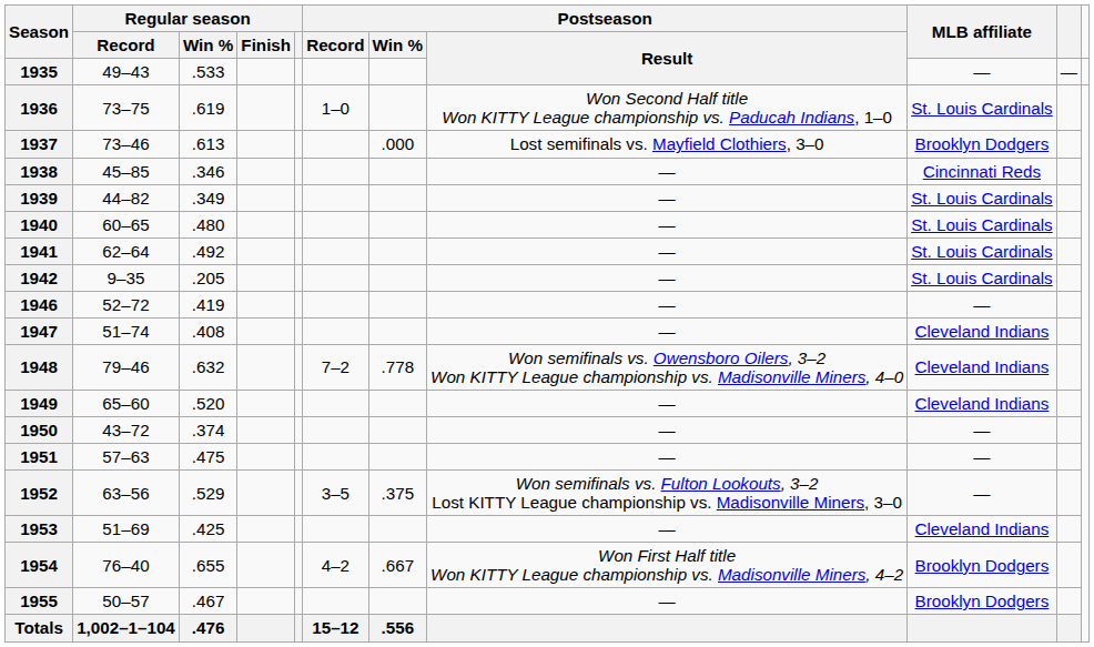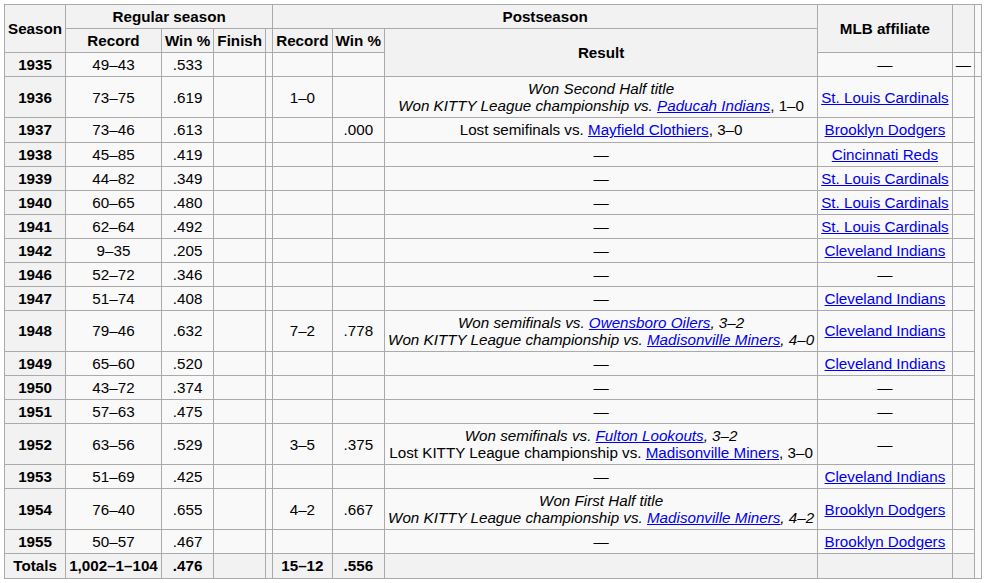 <table class="wikitable sortable plainrowheaders" style="font-size: 95%; text-align:center;">
 <tr>
 <th rowspan="2" scope="col">Season</th>
 <th colspan="4" scope="col">Regular season</th>
 <th colspan="3" scope="col">Postseason</th>
 <th rowspan="2" scope="col">MLB affiliate</th>
 <th rowspan="2" class="unsortable" scope="col"></th>
 </tr>
 <tr>
 <th scope="col">Record</th>
 <th scope="col">Win %</th>
 <th scope="col">Finish</th>
 <th scope="col"></th>
 <th scope="col">Record</th>
 <th scope="col">Win %</th>
 <th class="unsortable" rowspan="2" scope="col">Result</th>
 </tr>
 <tr>
 <th scope="row" style="text-align:center">1935</th>
 <td>49–43</td>
 <td>.533</td>
 <td></td>
 <td></td>
 <td></td>
 <td></td>
 <td>—</td>
 <td>—</td>
 <td></td>
 </tr>
 <tr>
 <th scope="row" style="text-align:center">1936</th>
 <td>73–75</td>
 <td>.619</td>
 <td></td>
 <td></td>
 <td>1–0</td>
 <td></td>
 <td><em>Won Second Half title</em><br><em>Won KITTY League championship vs. <a href='#'>Paducah Indians</a></em>, 1–0</td>
 <td><a href='#'>St. Louis Cardinals</a></td>
 <td></td>
 </tr>
 <tr>
 <th scope="row" style="text-align:center">1937</th>
 <td>73–46</td>
 <td>.613</td>
 <td></td>
 <td></td>
 <td></td>
 <td>.000</td>
 <td>Lost semifinals vs. <a href='#'>Mayfield Clothiers</a>, 3–0</td>
 <td><a href='#'>Brooklyn Dodgers</a></td>
 <td></td>
 </tr>
 <tr>
 <th scope="row" style="text-align:center">1938</th>
 <td>45–85</td>
-<td>.346</td>
+<td>.419</td>
 <td></td>
 <td></td>
 <td></td>
 <td></td>
 <td>—</td>
 <td><a href='#'>Cincinnati Reds</a></td>
 <td></td>
 </tr>
 <tr>
 <th scope="row" style="text-align:center">1939</th>
 <td>44–82</td>
 <td>.349</td>
 <td></td>
 <td></td>
 <td></td>
 <td></td>
 <td>—</td>
 <td><a href='#'>St. Louis Cardinals</a></td>
 <td></td>
 </tr>
 <tr>
 <th scope="row" style="text-align:center">1940</th>
 <td>60–65</td>
 <td>.480</td>
 <td></td>
 <td></td>
 <td></td>
 <td></td>
 <td>—</td>
 <td><a href='#'>St. Louis Cardinals</a></td>
 <td></td>
 </tr>
 <tr>
 <th scope="row" style="text-align:center">1941</th>
 <td>62–64</td>
 <td>.492</td>
 <td></td>
 <td></td>
 <td></td>
 <td></td>
 <td>—</td>
 <td><a href='#'>St. Louis Cardinals</a></td>
 <td></td>
 </tr>
 <tr>
 <th scope="row" style="text-align:center">1942</th>
 <td>9–35</td>
 <td>.205</td>
 <td></td>
 <td></td>
 <td></td>
 <td></td>
 <td>—</td>
-<td><a href='#'>St. Louis Cardinals</a></td>
+<td><a href='#'>Cleveland Indians</a></td>
 <td></td>
 </tr>
 <tr>
 <th scope="row" style="text-align:center">1946</th>
 <td>52–72</td>
-<td>.419</td>
+<td>.346</td>
 <td></td>
 <td></td>
 <td></td>
 <td></td>
 <td>—</td>
 <td>—</td>
 <td></td>
 </tr>
 <tr>
 <th scope="row" style="text-align:center">1947</th>
 <td>51–74</td>
 <td>.408</td>
 <td></td>
 <td></td>
 <td></td>
 <td></td>
 <td>—</td>
 <td><a href='#'>Cleveland Indians</a></td>
 <td></td>
 </tr>
 <tr>
 <th scope="row" style="text-align:center">1948</th>
 <td>79–46</td>
 <td>.632</td>
 <td></td>
 <td></td>
 <td>7–2</td>
 <td>.778</td>
 <td><em>Won semifinals vs. <a href='#'>Owensboro Oilers</a>, 3–2</em><br><em>Won KITTY League championship vs. <a href='#'>Madisonville Miners</a>, 4–0</em></td>
 <td><a href='#'>Cleveland Indians</a></td>
 <td></td>
 </tr>
 <tr>
 <th scope="row" style="text-align:center">1949</th>
 <td>65–60</td>
 <td>.520</td>
 <td></td>
 <td></td>
 <td></td>
 <td></td>
 <td>—</td>
 <td><a href='#'>Cleveland Indians</a></td>
 <td></td>
 </tr>
 <tr>
 <th scope="row" style="text-align:center">1950</th>
 <td>43–72</td>
 <td>.374</td>
 <td></td>
 <td></td>
 <td></td>
 <td></td>
 <td>—</td>
 <td>—</td>
 <td></td>
 </tr>
 <tr>
 <th scope="row" style="text-align:center">1951</th>
 <td>57–63</td>
 <td>.475</td>
 <td></td>
 <td></td>
 <td></td>
 <td></td>
 <td>—</td>
 <td>—</td>
 <td></td>
 </tr>
 <tr>
 <th scope="row" style="text-align:center">1952</th>
 <td>63–56</td>
 <td>.529</td>
 <td></td>
 <td></td>
 <td>3–5</td>
 <td>.375</td>
 <td><em>Won semifinals vs. <a href='#'>Fulton Lookouts</a>, 3–2</em><br>Lost KITTY League championship vs. <a href='#'>Madisonville Miners</a>, 3–0</td>
 <td>—</td>
 <td></td>
 </tr>
 <tr>
 <th scope="row" style="text-align:center">1953</th>
 <td>51–69</td>
 <td>.425</td>
 <td></td>
 <td></td>
 <td></td>
 <td></td>
 <td>—</td>
 <td><a href='#'>Cleveland Indians</a></td>
 <td></td>
 </tr>
 <tr>
 <th scope="row" style="text-align:center">1954</th>
 <td>76–40</td>
 <td>.655</td>
 <td></td>
 <td></td>
 <td>4–2</td>
 <td>.667</td>
 <td><em>Won First Half title</em><br><em>Won KITTY League championship vs. <a href='#'>Madisonville Miners</a>, 4–2</em></td>
 <td><a href='#'>Brooklyn Dodgers</a></td>
 <td></td>
 </tr>
 <tr>
 <th scope="row" style="text-align:center">1955</th>
 <td>50–57</td>
 <td>.467</td>
 <td></td>
 <td></td>
 <td></td>
 <td></td>
 <td>—</td>
 <td><a href='#'>Brooklyn Dodgers</a></td>
 <td></td>
 </tr>
 <tr class="sortbottom">
 <th scope="row" style="text-align:center"><strong>Totals</strong></th>
 <th>1,002–1–104</th>
 <th>.476</th>
 <th></th>
 <th></th>
 <th>15–12</th>
 <th>.556</th>
 <th></th>
 <th></th>
 <th></th>
 </tr>
 </table>
